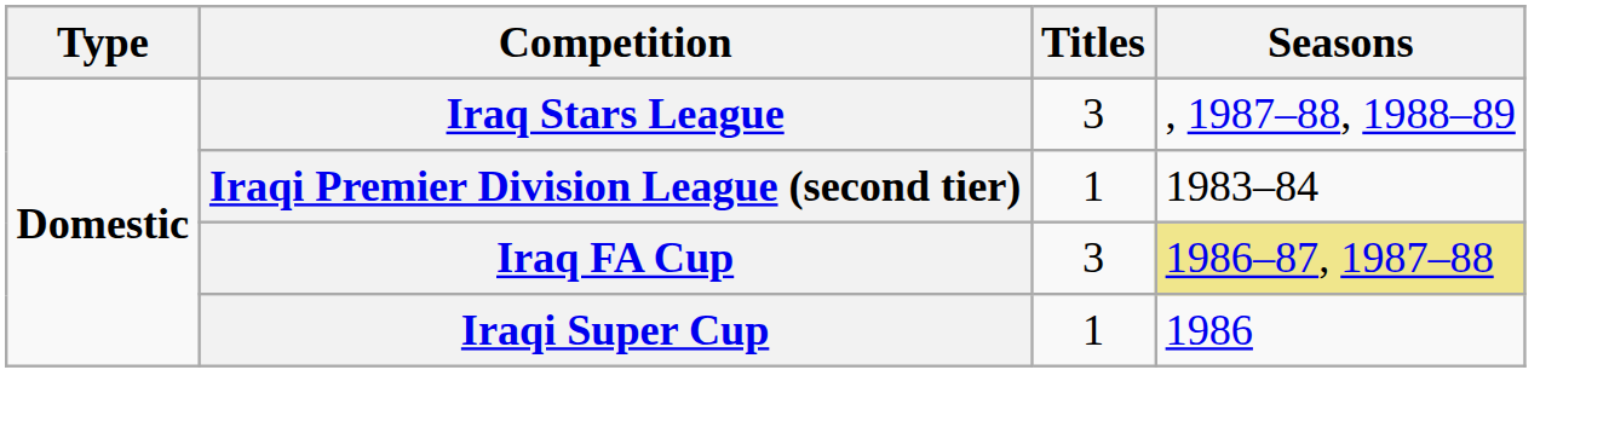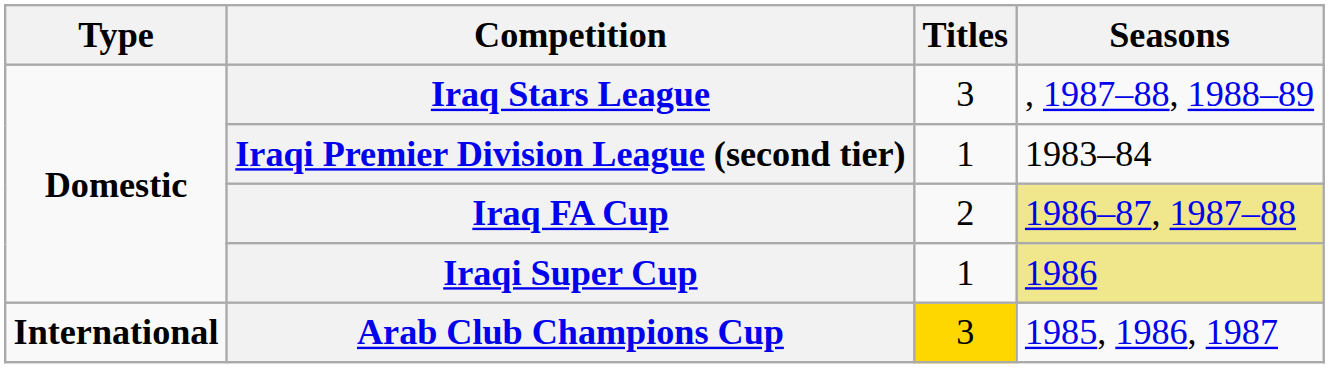 <table class="wikitable plainrowheaders" style="font-size:95%; text-align:center;">
 <tr>
 <th>Type</th>
 <th>Competition</th>
 <th>Titles</th>
 <th>Seasons</th>
 </tr>
 <tr>
 <td rowspan="4"><strong>Domestic</strong></td>
 <th scope=row><a href='#'>Iraq Stars League</a></th>
 <td>3</td>
 <td align="left">, <a href='#'>1987–88</a>, <a href='#'>1988–89</a></td>
 </tr>
 <tr>
 <th scope=row><a href='#'>Iraqi Premier Division League</a> (second tier)</th>
 <td>1</td>
 <td align="left">1983–84</td>
 </tr>
 <tr>
 <th scope=row><a href='#'>Iraq FA Cup</a></th>
-<td>3</td>
+<td>2</td>
 <td align="left" style="background: khaki;"><a href='#'>1986–87</a>, <a href='#'>1987–88</a></td>
 </tr>
 <tr>
 <th scope=row><a href='#'>Iraqi Super Cup</a></th>
 <td>1</td>
-<td align="left"><a href='#'>1986</a></td>
+<td align="left" style="background: khaki;"><a href='#'>1986</a></td>
+</tr>
+<tr>
+<td><strong>International</strong></td>
+<th scope=row><a href='#'>Arab Club Champions Cup</a></th>
+<td bgcolor="gold">3</td>
+<td align="left"><a href='#'>1985</a>, <a href='#'>1986</a>, <a href='#'>1987</a></td>
 </tr>
 </table>
